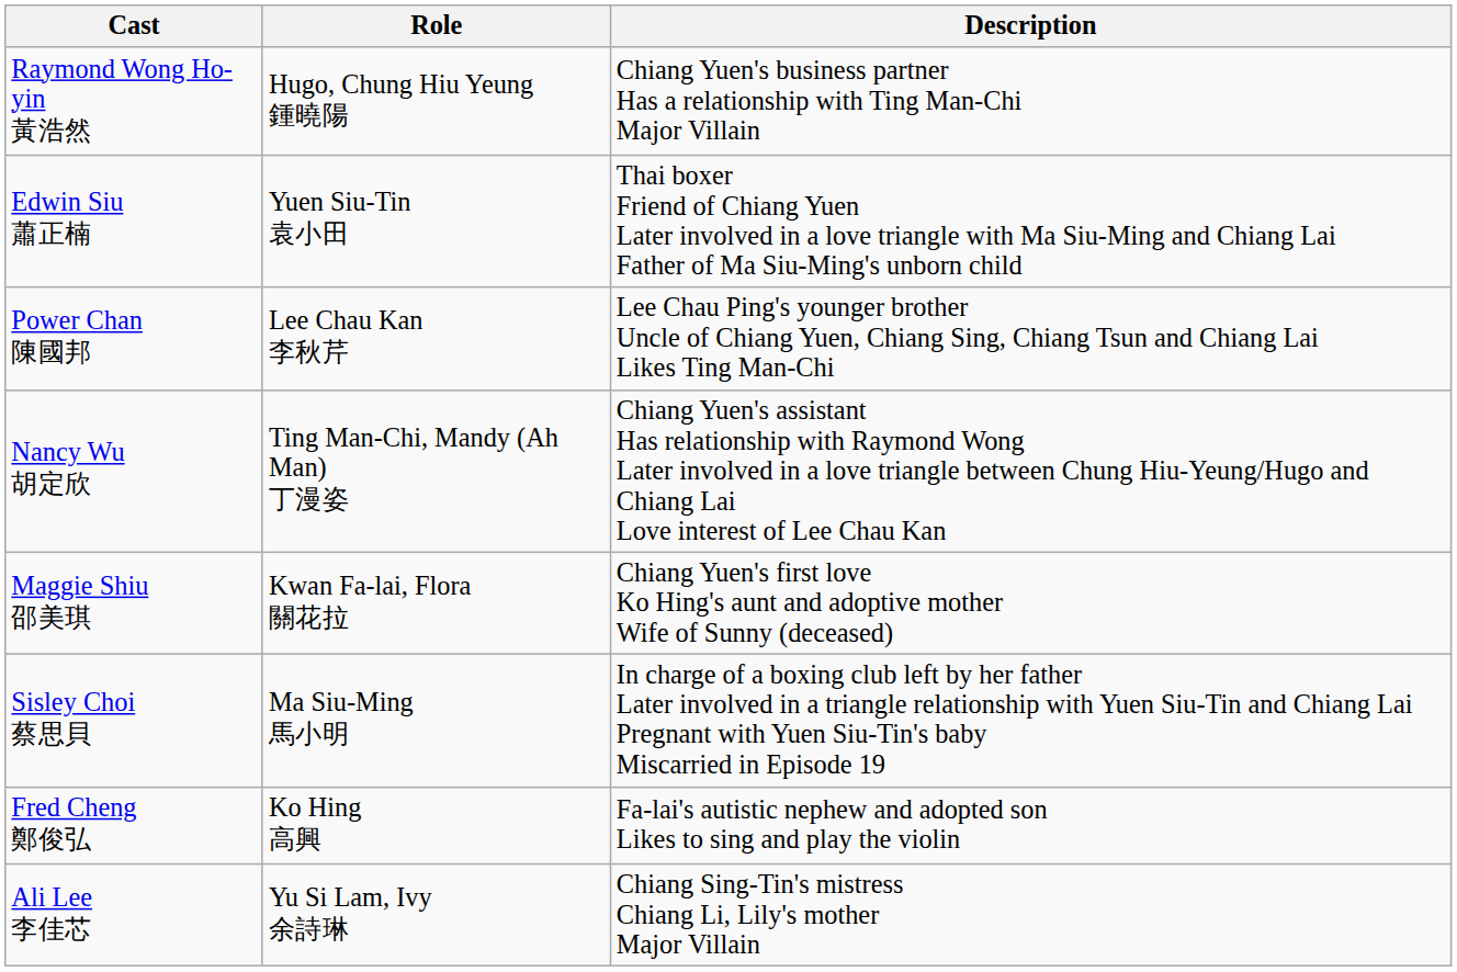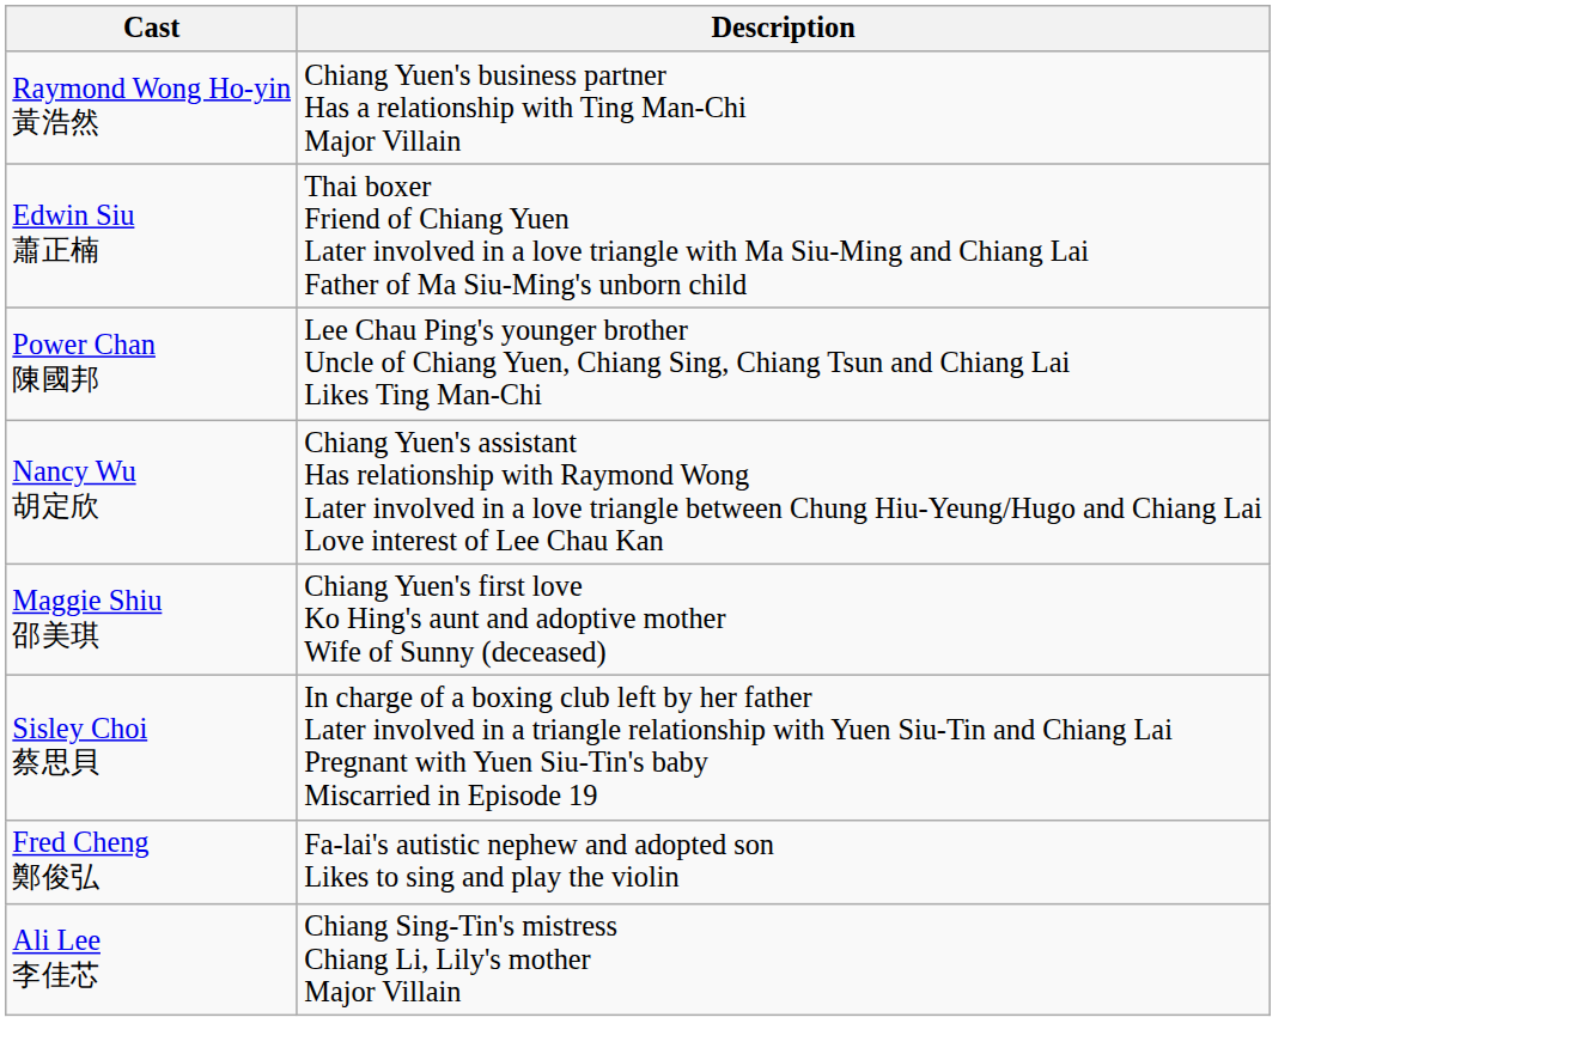 <table class="wikitable">
 <tr>
 <th>Cast</th>
-<th>Role</th>
 <th>Description</th>
 </tr>
 <tr>
 <td><a href='#'>Raymond Wong Ho-yin</a><br> 黃浩然</td>
-<td>Hugo, Chung Hiu Yeung <br> 鍾曉陽</td>
 <td>Chiang Yuen's business partner <br> Has a relationship with Ting Man-Chi <br>Major Villain</td>
 </tr>
 <tr>
 <td><a href='#'>Edwin Siu</a><br> 蕭正楠</td>
-<td>Yuen Siu-Tin <br> 袁小田</td>
 <td>Thai boxer <br> Friend of Chiang Yuen <br> Later involved in a love triangle with Ma Siu-Ming and Chiang Lai <br> Father of Ma Siu-Ming's unborn child</td>
 </tr>
 <tr>
 <td><a href='#'>Power Chan</a> <br> 陳國邦</td>
-<td>Lee Chau Kan <br> 李秋芹</td>
 <td>Lee Chau Ping's younger brother <br> Uncle of Chiang Yuen, Chiang Sing, Chiang Tsun and Chiang Lai <br> Likes Ting Man-Chi</td>
 </tr>
 <tr>
 <td><a href='#'>Nancy Wu</a><br> 胡定欣</td>
-<td>Ting Man-Chi, Mandy (Ah Man) <br> 丁漫姿</td>
 <td>Chiang Yuen's assistant <br> Has relationship with Raymond Wong <br> Later involved in a love triangle between Chung Hiu-Yeung/Hugo and Chiang Lai <br> Love interest of Lee Chau Kan</td>
 </tr>
 <tr>
 <td><a href='#'>Maggie Shiu</a><br> 邵美琪</td>
-<td>Kwan Fa-lai, Flora <br> 關花拉</td>
 <td>Chiang Yuen's first love <br> Ko Hing's aunt and adoptive mother <br> Wife of Sunny (deceased)</td>
 </tr>
 <tr>
 <td><a href='#'>Sisley Choi</a><br> 蔡思貝</td>
-<td>Ma Siu-Ming <br> 馬小明</td>
 <td>In charge of a boxing club left by her father <br> Later involved in a triangle relationship with Yuen Siu-Tin and Chiang Lai <br> Pregnant with Yuen Siu-Tin's baby <br> Miscarried in Episode 19</td>
 </tr>
 <tr>
 <td><a href='#'>Fred Cheng</a><br> 鄭俊弘</td>
-<td>Ko Hing <br> 高興</td>
 <td>Fa-lai's autistic nephew and adopted son <br> Likes to sing and play the violin</td>
 </tr>
 <tr>
 <td><a href='#'>Ali Lee</a><br> 李佳芯</td>
-<td>Yu Si Lam, Ivy <br> 余詩琳</td>
 <td>Chiang Sing-Tin's mistress <br> Chiang Li, Lily's mother<br>Major Villain</td>
 </tr>
 </table>
